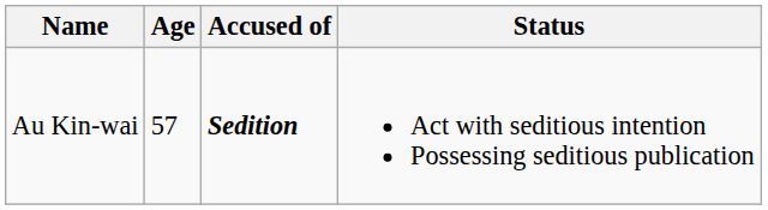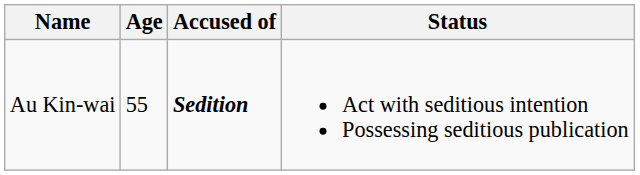 <table class="wikitable">
 <tr>
 <th>Name</th>
 <th>Age</th>
 <th>Accused of</th>
 <th>Status</th>
 </tr>
 <tr>
 <td>Au Kin-wai</td>
-<td>57</td>
+<td>55</td>
 <td><strong><em>Sedition</em></strong></td>
 <td><br><ul><li>Act with seditious intention</li><li>Possessing seditious publication</li></ul></td>
 </tr>
 </table>
